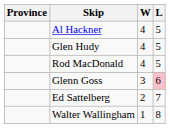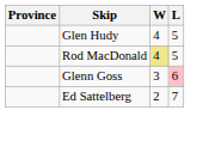 <table class="wikitable" border="1">
 <tr>
 <th>Province</th>
 <th>Skip</th>
 <th>W</th>
 <th>L</th>
-</tr>
-<tr>
-<td></td>
-<td><a href='#'>Al Hackner</a></td>
-<td>4</td>
-<td>5</td>
 </tr>
 <tr>
 <td></td>
 <td>Glen Hudy</td>
 <td>4</td>
 <td>5</td>
 </tr>
 <tr>
 <td></td>
 <td>Rod MacDonald</td>
-<td>4</td>
+<td style="background: khaki;">4</td>
 <td>5</td>
 </tr>
 <tr>
 <td></td>
 <td>Glenn Goss</td>
 <td>3</td>
 <td style="background: pink;">6</td>
 </tr>
 <tr>
 <td></td>
 <td>Ed Sattelberg</td>
 <td>2</td>
 <td>7</td>
 </tr>
-<tr>
-<td></td>
-<td>Walter Wallingham</td>
-<td>1</td>
-<td>8</td>
-</tr>
 </table>
